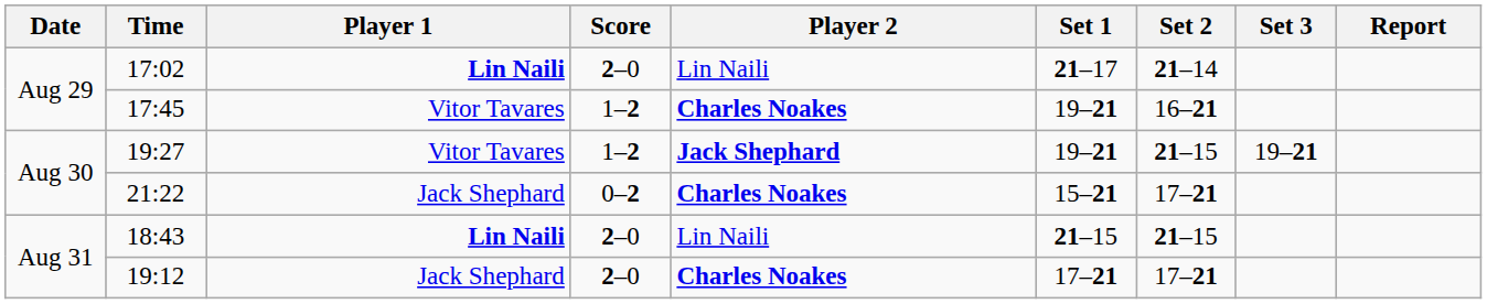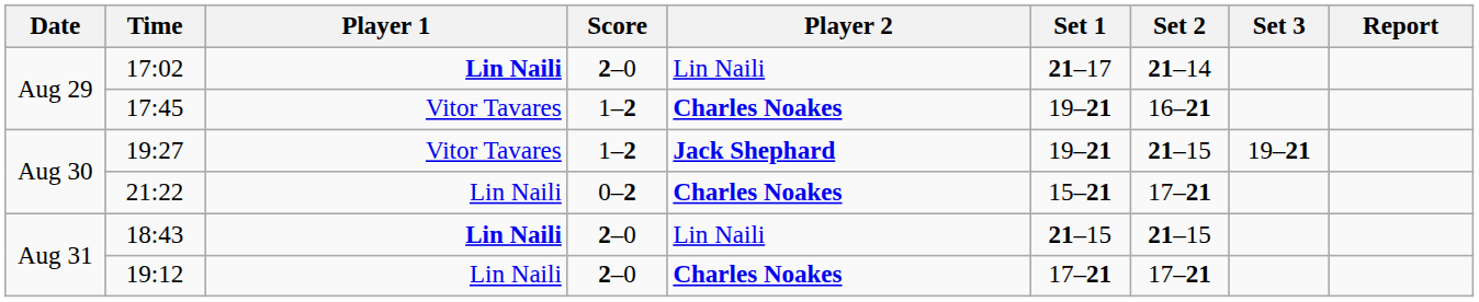 <table class="nowrap wikitable" style="font-size:90%; text-align:center">
 <tr>
 <th width="50">Date</th>
 <th width="50">Time</th>
 <th width="200">Player 1</th>
 <th width="50">Score</th>
 <th width="200">Player 2</th>
 <th width="50">Set 1</th>
 <th width="50">Set 2</th>
 <th width="50">Set 3</th>
 <th width="75">Report</th>
 </tr>
 <tr>
 <td rowspan="2">Aug 29</td>
 <td>17:02</td>
 <td align="right"><strong><a href='#'>Lin Naili</a> </strong></td>
 <td><strong>2</strong>–0</td>
 <td align="left"> <a href='#'>Lin Naili</a></td>
 <td><strong>21</strong>–17</td>
 <td><strong>21</strong>–14</td>
 <td></td>
 <td></td>
 </tr>
 <tr>
 <td>17:45</td>
 <td align="right"><a href='#'>Vitor Tavares</a> </td>
 <td>1–<strong>2</strong></td>
 <td align="left"><strong> <a href='#'>Charles Noakes</a></strong></td>
 <td>19–<strong>21</strong></td>
 <td>16–<strong>21</strong></td>
 <td></td>
 <td></td>
 </tr>
 <tr>
 <td rowspan="2">Aug 30</td>
 <td>19:27</td>
 <td align="right"><a href='#'>Vitor Tavares</a> </td>
 <td>1–<strong>2</strong></td>
 <td align="left"> <a href='#'><strong>Jack Shephard</strong></a></td>
 <td>19–<strong>21</strong></td>
 <td><strong>21</strong>–15</td>
 <td>19–<strong>21</strong></td>
 <td></td>
 </tr>
 <tr>
 <td>21:22</td>
-<td align="right"><a href='#'>Jack Shephard</a> </td>
+<td align="right"><a href='#'>Lin Naili</a> </td>
 <td>0–<strong>2</strong></td>
 <td align="left"><strong> <a href='#'>Charles Noakes</a></strong></td>
 <td>15–<strong>21</strong></td>
 <td>17–<strong>21</strong></td>
 <td></td>
 <td></td>
 </tr>
 <tr>
 <td rowspan="2">Aug 31</td>
 <td>18:43</td>
 <td align="right"><strong><a href='#'>Lin Naili</a> </strong></td>
 <td><strong>2</strong>–0</td>
 <td align="left"> <a href='#'>Lin Naili</a></td>
 <td><strong>21</strong>–15</td>
 <td><strong>21</strong>–15</td>
 <td></td>
 <td></td>
 </tr>
 <tr>
 <td>19:12</td>
-<td align="right"><a href='#'>Jack Shephard</a> </td>
+<td align="right"><a href='#'>Lin Naili</a> </td>
 <td><strong>2</strong>–0</td>
 <td align="left"><strong> <a href='#'>Charles Noakes</a></strong></td>
 <td>17–<strong>21</strong></td>
 <td>17–<strong>21</strong></td>
 <td></td>
 <td></td>
 </tr>
 </table>
